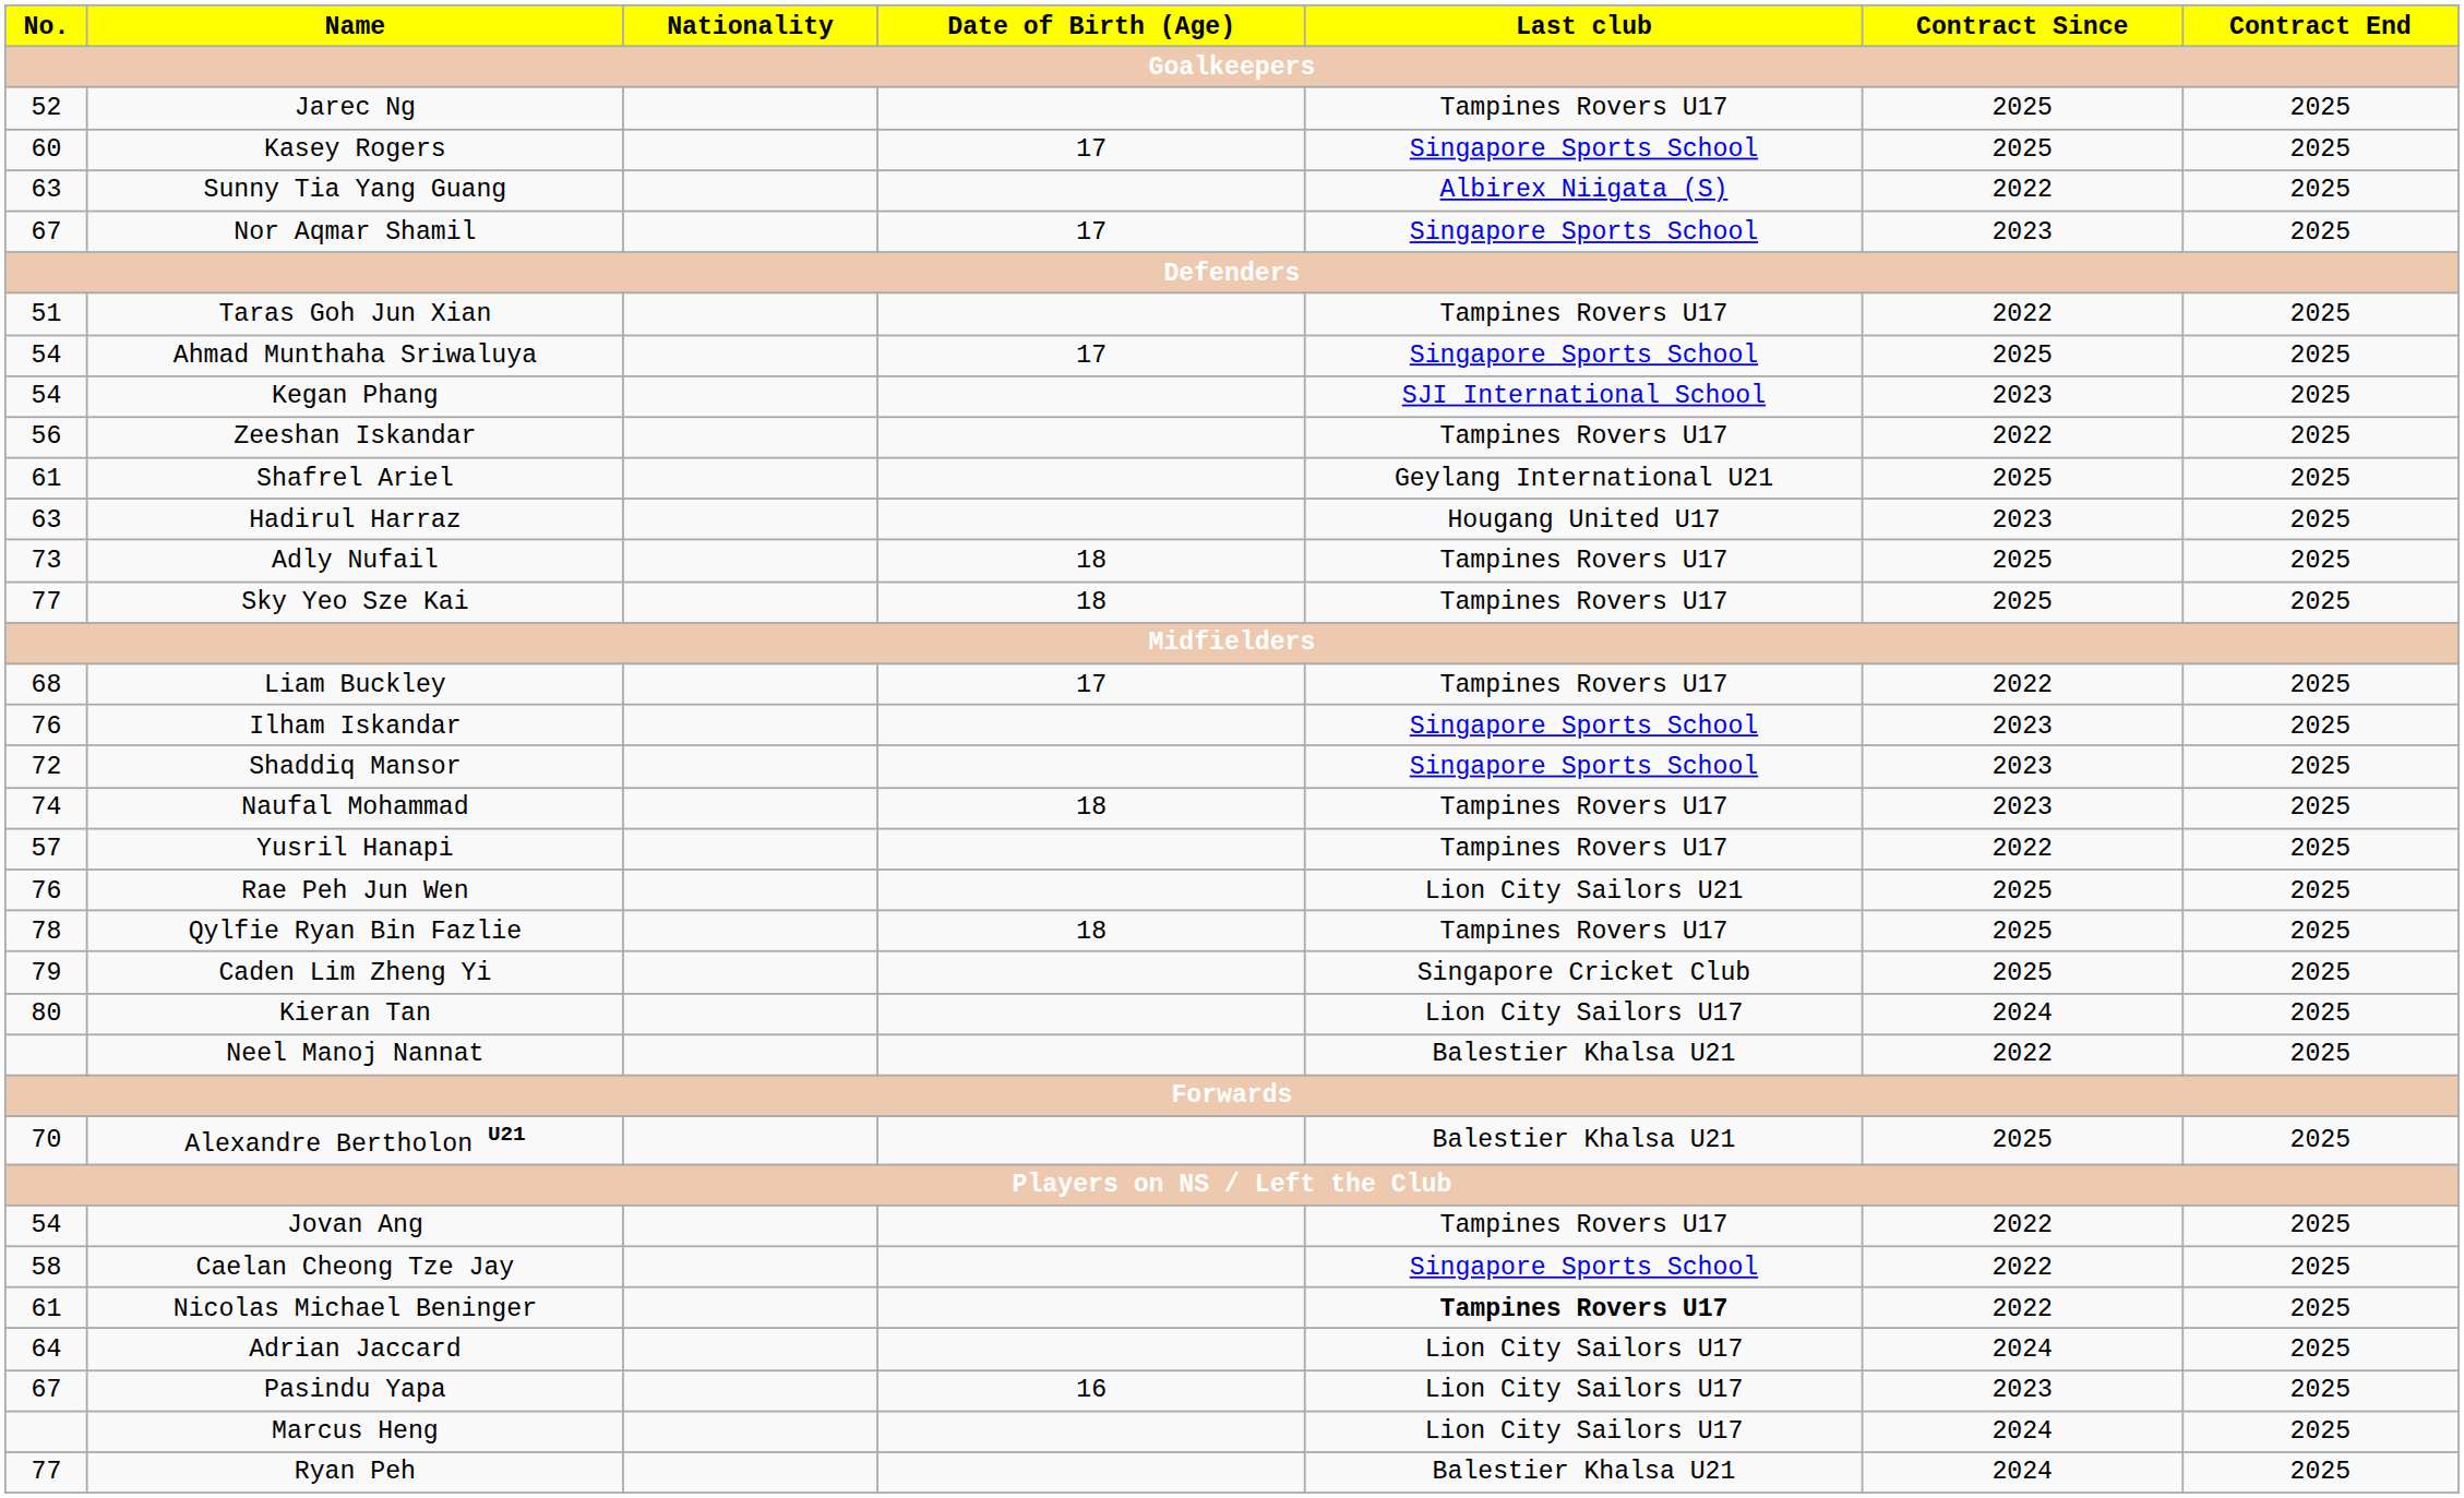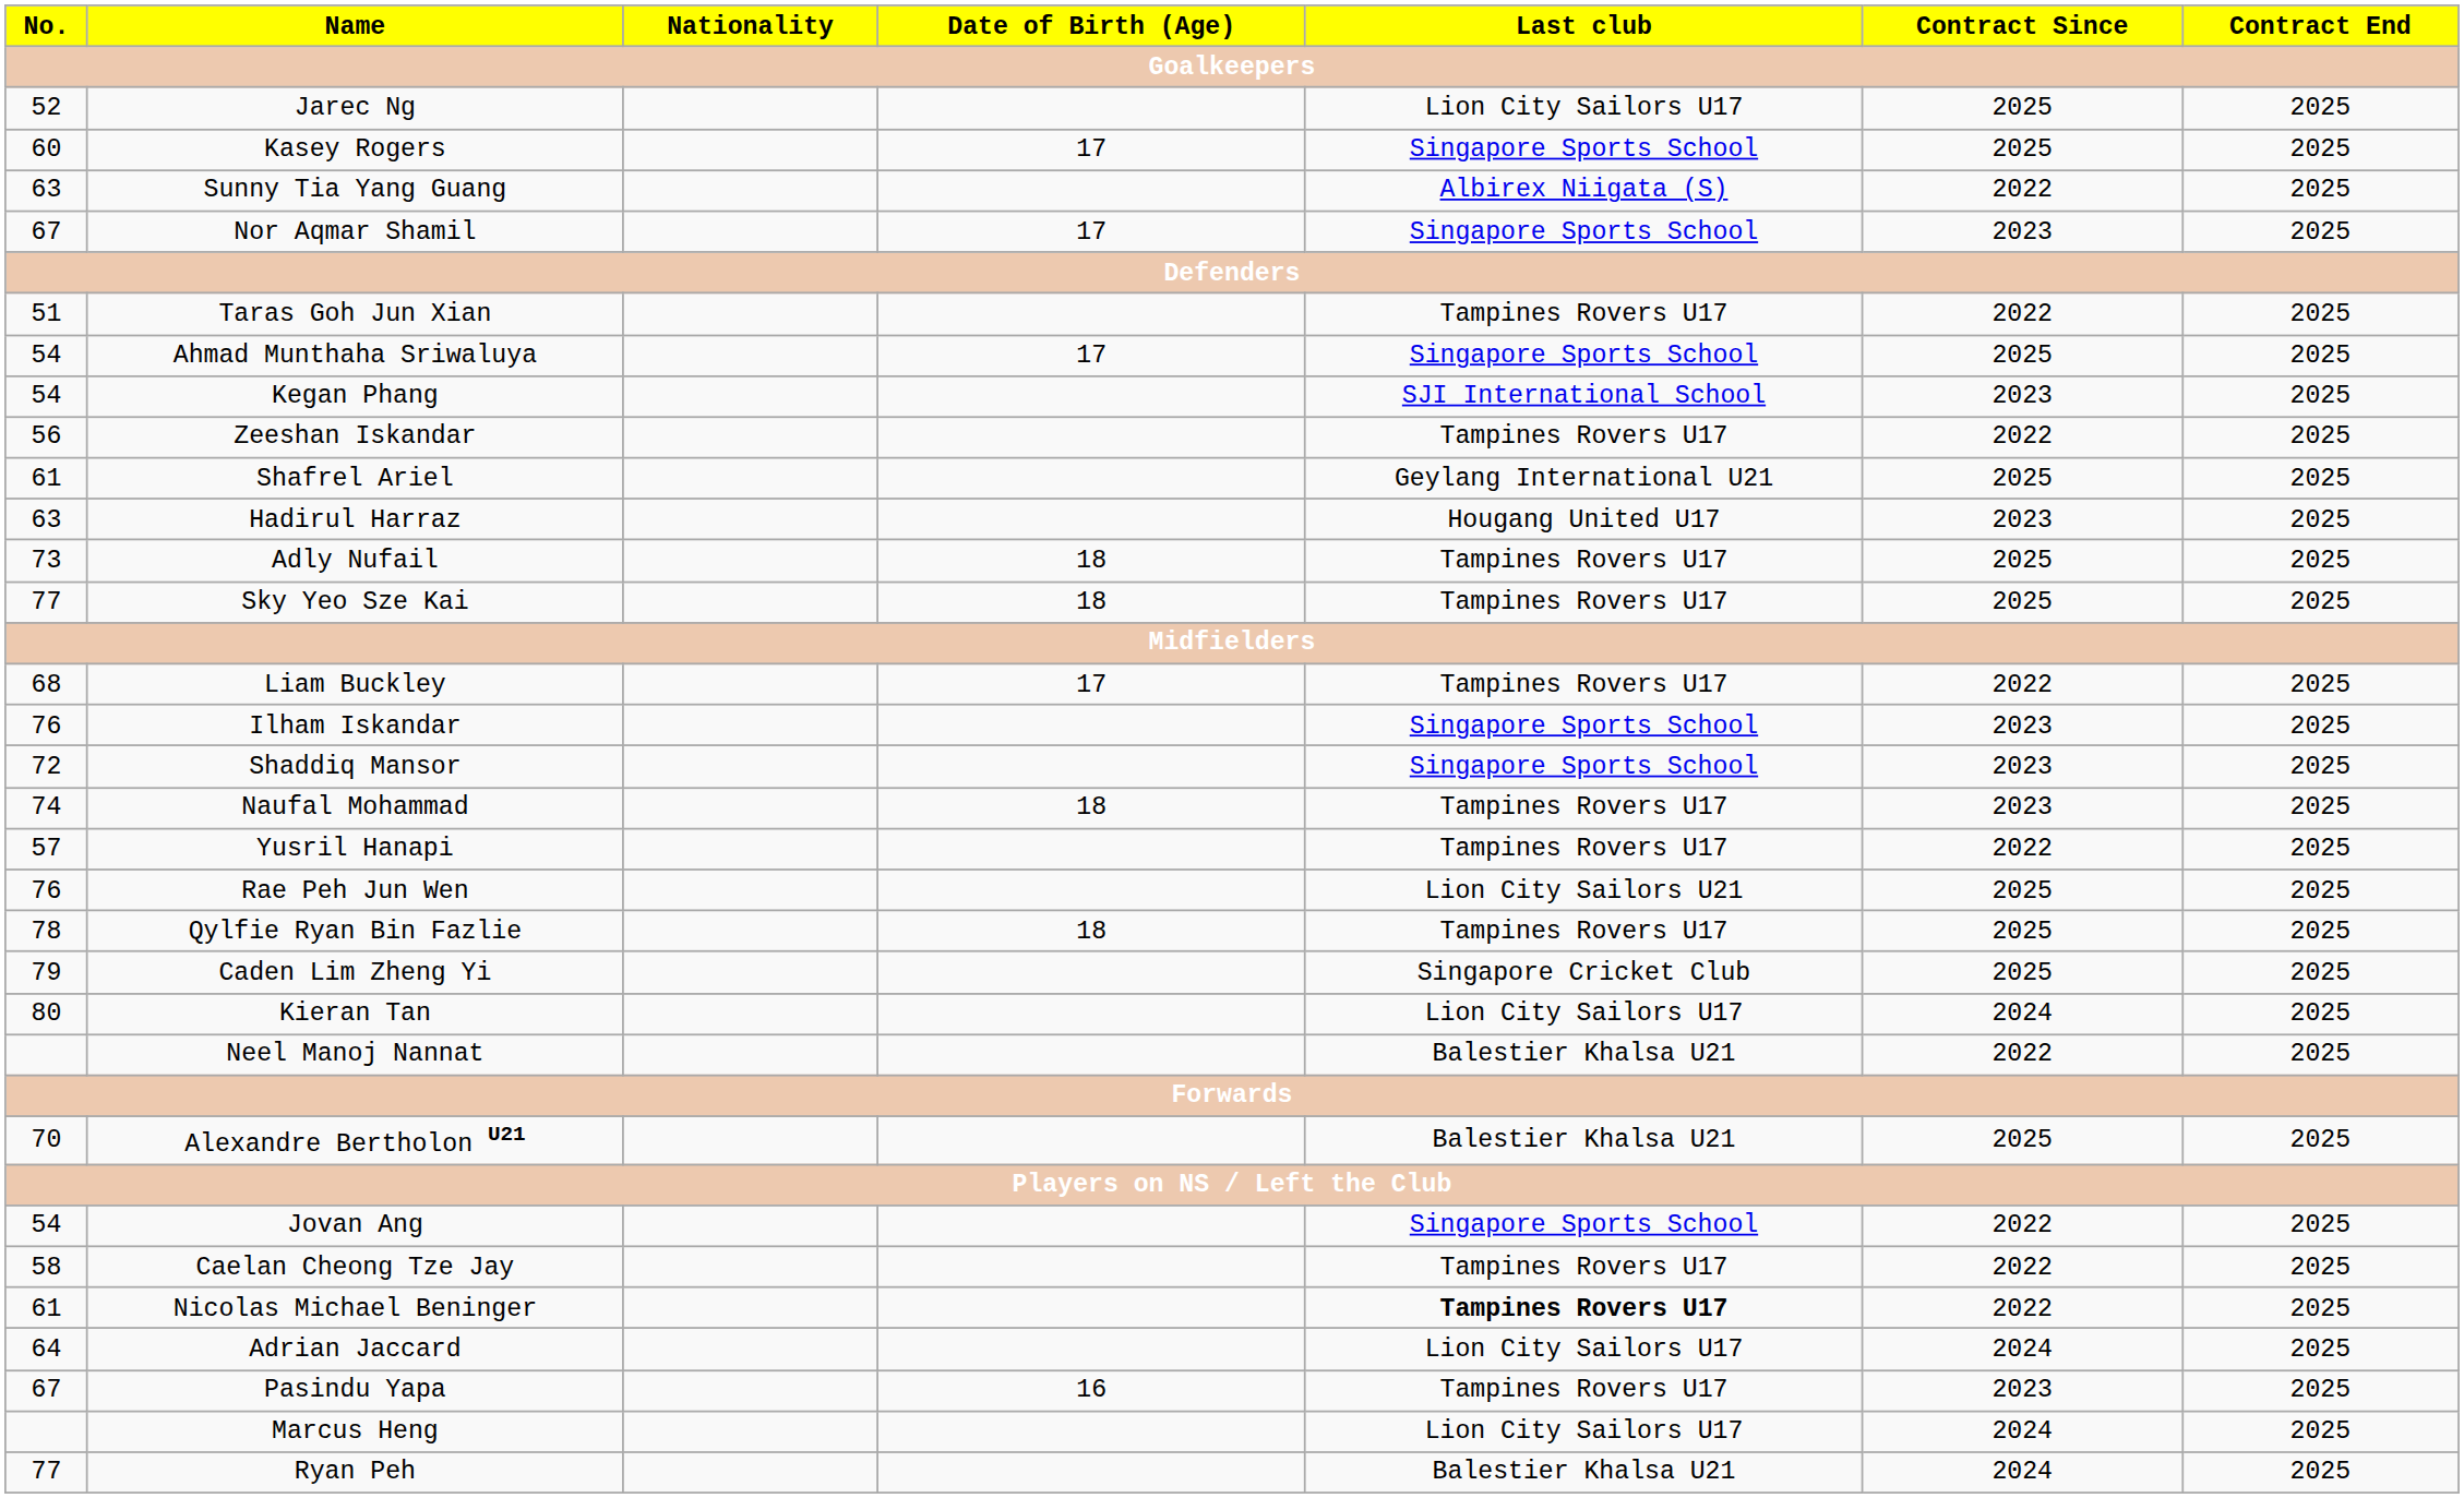 <table class="wikitable" style="text-align:center; font-size:100%; width:100%;">
 <tr>
 <th style="background:#FFFF00; color:black; text-align:center;">No.</th>
 <th style="background:#FFFF00; color:black; text-align:center;">Name</th>
 <th style="background:#FFFF00; color:black; text-align:center;">Nationality</th>
 <th style="background:#FFFF00; color:black; text-align:center;">Date of Birth (Age)</th>
 <th style="background:#FFFF00; color:black; text-align:center;">Last club</th>
 <th style="background:#FFFF00; color:black; text-align:center;">Contract Since</th>
 <th style="background:#FFFF00; color:black; text-align:center;">Contract End</th>
 </tr>
 <tr>
 <th colspan="7" style="background:#EDC9AF; color:white; text-align:center;">Goalkeepers</th>
 </tr>
 <tr>
 <td>52</td>
 <td>Jarec Ng</td>
 <td></td>
 <td></td>
-<td> Tampines Rovers U17</td>
+<td> Lion City Sailors U17</td>
 <td>2025</td>
 <td>2025</td>
 </tr>
 <tr>
 <td>60</td>
 <td>Kasey Rogers</td>
 <td></td>
 <td>17</td>
 <td> <a href='#'>Singapore Sports School</a></td>
 <td>2025</td>
 <td>2025</td>
 </tr>
 <tr>
 <td>63</td>
 <td>Sunny Tia Yang Guang</td>
 <td></td>
 <td></td>
 <td> <a href='#'>Albirex Niigata (S)</a></td>
 <td>2022</td>
 <td>2025</td>
 </tr>
 <tr>
 <td>67</td>
 <td>Nor Aqmar Shamil</td>
 <td></td>
 <td>17</td>
 <td> <a href='#'>Singapore Sports School</a></td>
 <td>2023</td>
 <td>2025</td>
 </tr>
 <tr>
 <th colspan="7" style="background:#EDC9AF; color:white; text-align:center;">Defenders</th>
 </tr>
 <tr>
 <td>51</td>
 <td>Taras Goh Jun Xian</td>
 <td></td>
 <td></td>
 <td> Tampines Rovers U17</td>
 <td>2022</td>
 <td>2025</td>
 </tr>
 <tr>
 <td>54</td>
 <td>Ahmad Munthaha Sriwaluya</td>
 <td></td>
 <td>17</td>
 <td> <a href='#'>Singapore Sports School</a></td>
 <td>2025</td>
 <td>2025</td>
 </tr>
 <tr>
 <td>54</td>
 <td>Kegan Phang</td>
 <td></td>
 <td></td>
 <td> <a href='#'>SJI International School</a></td>
 <td>2023</td>
 <td>2025</td>
 </tr>
 <tr>
 <td>56</td>
 <td>Zeeshan Iskandar</td>
 <td></td>
 <td></td>
 <td> Tampines Rovers U17</td>
 <td>2022</td>
 <td>2025</td>
 </tr>
 <tr>
 <td>61</td>
 <td>Shafrel Ariel</td>
 <td></td>
 <td></td>
 <td> Geylang International U21</td>
 <td>2025</td>
 <td>2025</td>
 </tr>
 <tr>
 <td>63</td>
 <td>Hadirul Harraz</td>
 <td></td>
 <td></td>
 <td> Hougang United U17</td>
 <td>2023</td>
 <td>2025</td>
 </tr>
 <tr>
 <td>73</td>
 <td>Adly Nufail</td>
 <td></td>
 <td>18</td>
 <td> Tampines Rovers U17</td>
 <td>2025</td>
 <td>2025</td>
 </tr>
 <tr>
 <td>77</td>
 <td>Sky Yeo Sze Kai</td>
 <td></td>
 <td>18</td>
 <td> Tampines Rovers U17</td>
 <td>2025</td>
 <td>2025</td>
 </tr>
 <tr>
 <th colspan="7" style="background:#EDC9AF; color:white; text-align:center;">Midfielders</th>
 </tr>
 <tr>
 <td>68</td>
 <td>Liam Buckley</td>
 <td></td>
 <td>17</td>
 <td> Tampines Rovers U17</td>
 <td>2022</td>
 <td>2025</td>
 </tr>
 <tr>
 <td>76</td>
 <td>Ilham Iskandar</td>
 <td></td>
 <td></td>
 <td> <a href='#'>Singapore Sports School</a></td>
 <td>2023</td>
 <td>2025</td>
 </tr>
 <tr>
 <td>72</td>
 <td>Shaddiq Mansor</td>
 <td></td>
 <td></td>
 <td> <a href='#'>Singapore Sports School</a></td>
 <td>2023</td>
 <td>2025</td>
 </tr>
 <tr>
 <td>74</td>
 <td>Naufal Mohammad</td>
 <td></td>
 <td>18</td>
 <td> Tampines Rovers U17</td>
 <td>2023</td>
 <td>2025</td>
 </tr>
 <tr>
 <td>57</td>
 <td>Yusril Hanapi</td>
 <td></td>
 <td></td>
 <td> Tampines Rovers U17</td>
 <td>2022</td>
 <td>2025</td>
 </tr>
 <tr>
 <td>76</td>
 <td>Rae Peh Jun Wen</td>
 <td></td>
 <td></td>
 <td> Lion City Sailors U21</td>
 <td>2025</td>
 <td>2025</td>
 </tr>
 <tr>
 <td>78</td>
 <td>Qylfie Ryan Bin Fazlie</td>
 <td></td>
 <td>18</td>
 <td> Tampines Rovers U17</td>
 <td>2025</td>
 <td>2025</td>
 </tr>
 <tr>
 <td>79</td>
 <td>Caden Lim Zheng Yi</td>
 <td></td>
 <td></td>
 <td> Singapore Cricket Club</td>
 <td>2025</td>
 <td>2025</td>
 </tr>
 <tr>
 <td>80</td>
 <td>Kieran Tan</td>
 <td></td>
 <td></td>
 <td> Lion City Sailors U17</td>
 <td>2024</td>
 <td>2025</td>
 </tr>
 <tr>
 <td></td>
 <td>Neel Manoj Nannat</td>
 <td></td>
 <td></td>
 <td> Balestier Khalsa U21</td>
 <td>2022</td>
 <td>2025</td>
 </tr>
 <tr>
 <th colspan="7" style="background:#EDC9AF; color:white; text-align:center;">Forwards</th>
 </tr>
 <tr>
 <td>70</td>
 <td>Alexandre Bertholon  <sup><strong>U21</strong></sup></td>
 <td></td>
 <td></td>
 <td> Balestier Khalsa U21</td>
 <td>2025</td>
 <td>2025</td>
 </tr>
 <tr>
 <th colspan="7" style="background:#EDC9AF; color:white; text-align:center;">Players on NS / Left the Club</th>
 </tr>
 <tr>
 <td>54</td>
 <td>Jovan Ang</td>
 <td></td>
 <td></td>
-<td> Tampines Rovers U17</td>
+<td> <a href='#'>Singapore Sports School</a></td>
 <td>2022</td>
 <td>2025</td>
 </tr>
 <tr>
 <td>58</td>
 <td>Caelan Cheong Tze Jay</td>
 <td></td>
 <td></td>
-<td> <a href='#'>Singapore Sports School</a></td>
+<td> Tampines Rovers U17</td>
 <td>2022</td>
 <td>2025</td>
 </tr>
 <tr>
 <td>61</td>
 <td>Nicolas Michael Beninger</td>
 <td></td>
 <td></td>
 <td><strong> Tampines Rovers U17</strong></td>
 <td>2022</td>
 <td>2025</td>
 </tr>
 <tr>
 <td>64</td>
 <td>Adrian Jaccard</td>
 <td></td>
 <td></td>
 <td> Lion City Sailors U17</td>
 <td>2024</td>
 <td>2025</td>
 </tr>
 <tr>
 <td>67</td>
 <td>Pasindu Yapa</td>
 <td></td>
 <td>16</td>
-<td> Lion City Sailors U17</td>
+<td> Tampines Rovers U17</td>
 <td>2023</td>
 <td>2025</td>
 </tr>
 <tr>
 <td></td>
 <td>Marcus Heng</td>
 <td></td>
 <td></td>
 <td> Lion City Sailors U17</td>
 <td>2024</td>
 <td>2025</td>
 </tr>
 <tr>
 <td>77</td>
 <td>Ryan Peh</td>
 <td></td>
 <td></td>
 <td> Balestier Khalsa U21</td>
 <td>2024</td>
 <td>2025</td>
 </tr>
 <tr>
 </tr>
 </table>
